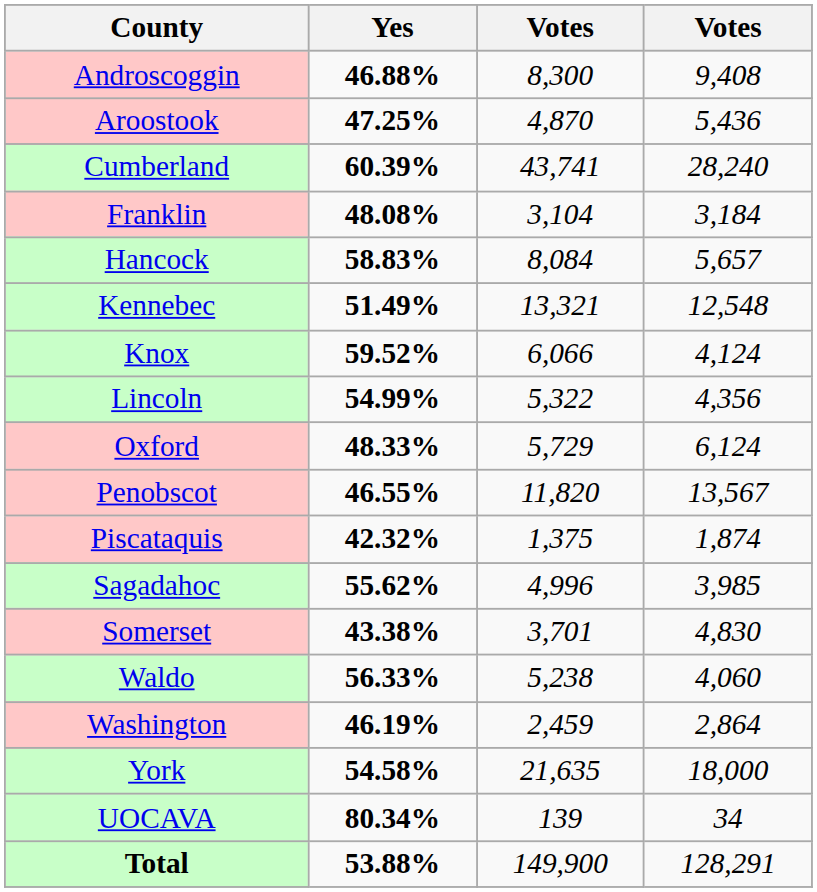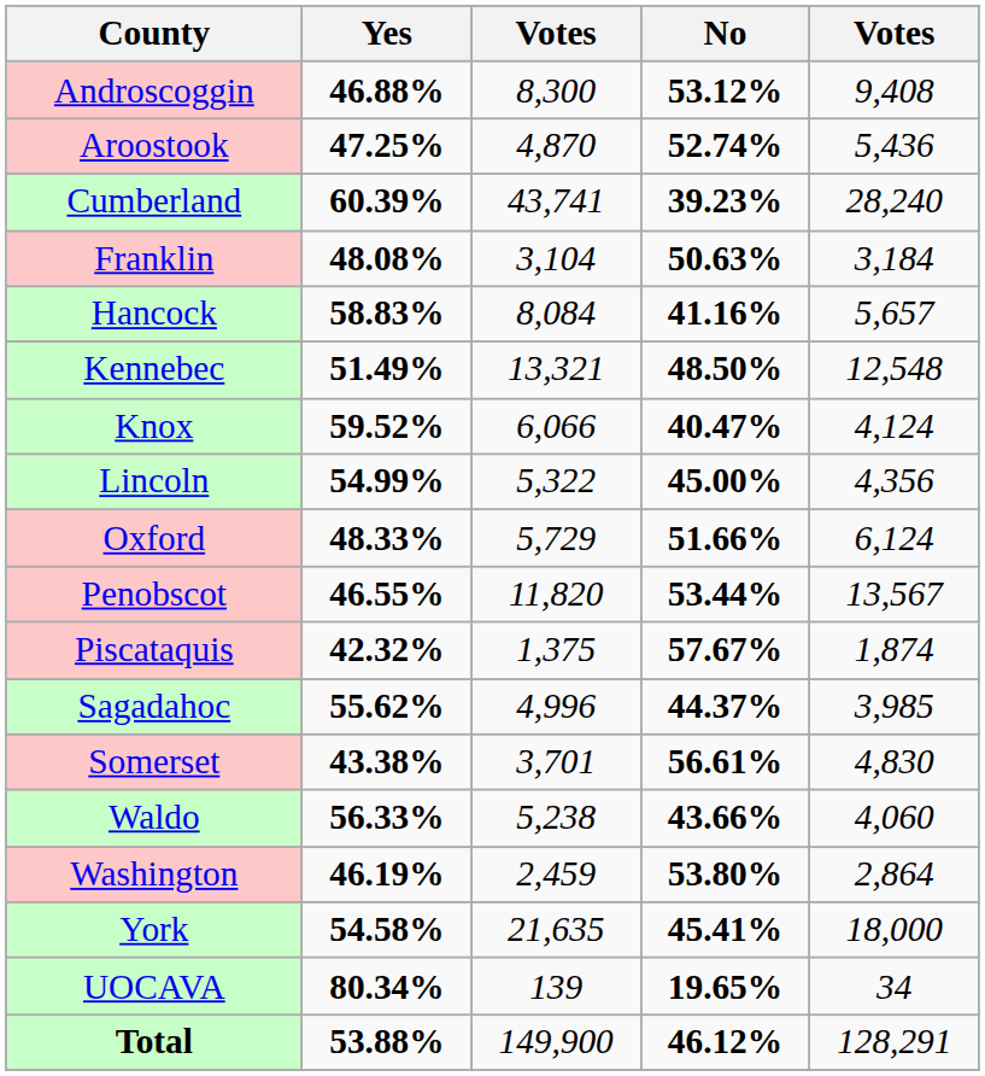 <table style="width:50%;" class="wikitable sortable">
 <tr style="background:lightgrey;">
 <th style="width:21%;">County</th>
 <th style="width:10%;">Yes</th>
 <th style="width:10%;">Votes</th>
+<th style="width:10%;">No</th>
 <th style="width:10%;">Votes</th>
 </tr>
 <tr>
 <td style="text-align:center; background:#ffc8c8;"><a href='#'>Androscoggin</a></td>
 <td style="text-align:center;"><strong>46.88%</strong></td>
 <td style="text-align:center;"><em>8,300</em></td>
+<td style="text-align:center;"><strong>53.12%</strong></td>
 <td style="text-align:center;"><em>9,408</em></td>
 </tr>
 <tr>
 <td style="text-align:center; background:#ffc8c8;"><a href='#'>Aroostook</a></td>
 <td style="text-align:center;"><strong>47.25%</strong></td>
 <td style="text-align:center;"><em>4,870</em></td>
+<td style="text-align:center;"><strong>52.74%</strong></td>
 <td style="text-align:center;"><em>5,436</em></td>
 </tr>
 <tr>
 <td style="text-align:center; background:#c8ffc8;"><a href='#'>Cumberland</a></td>
 <td style="text-align:center;"><strong>60.39%</strong></td>
 <td style="text-align:center;"><em>43,741</em></td>
+<td style="text-align:center;"><strong>39.23%</strong></td>
 <td style="text-align:center;"><em>28,240</em></td>
 </tr>
 <tr>
 <td style="text-align:center; background:#ffc8c8;"><a href='#'>Franklin</a></td>
 <td style="text-align:center;"><strong>48.08%</strong></td>
 <td style="text-align:center;"><em>3,104</em></td>
+<td style="text-align:center;"><strong>50.63%</strong></td>
 <td style="text-align:center;"><em>3,184</em></td>
 </tr>
 <tr>
 <td style="text-align:center; background:#c8ffc8;"><a href='#'>Hancock</a></td>
 <td style="text-align:center;"><strong>58.83%</strong></td>
 <td style="text-align:center;"><em>8,084</em></td>
+<td style="text-align:center;"><strong>41.16%</strong></td>
 <td style="text-align:center;"><em>5,657</em></td>
 </tr>
 <tr>
 <td style="text-align:center; background:#c8ffc8;"><a href='#'>Kennebec</a></td>
 <td style="text-align:center;"><strong>51.49%</strong></td>
 <td style="text-align:center;"><em>13,321</em></td>
+<td style="text-align:center;"><strong>48.50%</strong></td>
 <td style="text-align:center;"><em>12,548</em></td>
 </tr>
 <tr>
 <td style="text-align:center; background:#c8ffc8;"><a href='#'>Knox</a></td>
 <td style="text-align:center;"><strong>59.52%</strong></td>
 <td style="text-align:center;"><em>6,066</em></td>
+<td style="text-align:center;"><strong>40.47%</strong></td>
 <td style="text-align:center;"><em>4,124</em></td>
 </tr>
 <tr>
 <td style="text-align:center; background:#c8ffc8;"><a href='#'>Lincoln</a></td>
 <td style="text-align:center;"><strong>54.99%</strong></td>
 <td style="text-align:center;"><em>5,322</em></td>
+<td style="text-align:center;"><strong>45.00%</strong></td>
 <td style="text-align:center;"><em>4,356</em></td>
 </tr>
 <tr>
 <td style="text-align:center; background:#ffc8c8;"><a href='#'>Oxford</a></td>
 <td style="text-align:center;"><strong>48.33%</strong></td>
 <td style="text-align:center;"><em>5,729</em></td>
+<td style="text-align:center;"><strong>51.66%</strong></td>
 <td style="text-align:center;"><em>6,124</em></td>
 </tr>
 <tr>
 <td style="text-align:center; background:#ffc8c8;"><a href='#'>Penobscot</a></td>
 <td style="text-align:center;"><strong>46.55%</strong></td>
 <td style="text-align:center;"><em>11,820</em></td>
+<td style="text-align:center;"><strong>53.44%</strong></td>
 <td style="text-align:center;"><em>13,567</em></td>
 </tr>
 <tr>
 <td style="text-align:center; background:#ffc8c8;"><a href='#'>Piscataquis</a></td>
 <td style="text-align:center;"><strong>42.32%</strong></td>
 <td style="text-align:center;"><em>1,375</em></td>
+<td style="text-align:center;"><strong>57.67%</strong></td>
 <td style="text-align:center;"><em>1,874</em></td>
 </tr>
 <tr>
 <td style="text-align:center; background:#c8ffc8;"><a href='#'>Sagadahoc</a></td>
 <td style="text-align:center;"><strong>55.62%</strong></td>
 <td style="text-align:center;"><em>4,996</em></td>
+<td style="text-align:center;"><strong>44.37%</strong></td>
 <td style="text-align:center;"><em>3,985</em></td>
 </tr>
 <tr>
 <td style="text-align:center; background:#ffc8c8;"><a href='#'>Somerset</a></td>
 <td style="text-align:center;"><strong>43.38%</strong></td>
 <td style="text-align:center;"><em>3,701</em></td>
+<td style="text-align:center;"><strong>56.61%</strong></td>
 <td style="text-align:center;"><em>4,830</em></td>
 </tr>
 <tr>
 <td style="text-align:center; background:#c8ffc8;"><a href='#'>Waldo</a></td>
 <td style="text-align:center;"><strong>56.33%</strong></td>
 <td style="text-align:center;"><em>5,238</em></td>
+<td style="text-align:center;"><strong>43.66%</strong></td>
 <td style="text-align:center;"><em>4,060</em></td>
 </tr>
 <tr>
 <td style="text-align:center; background:#ffc8c8;"><a href='#'>Washington</a></td>
 <td style="text-align:center;"><strong>46.19%</strong></td>
 <td style="text-align:center;"><em>2,459</em></td>
+<td style="text-align:center;"><strong>53.80%</strong></td>
 <td style="text-align:center;"><em>2,864</em></td>
 </tr>
 <tr>
 <td style="text-align:center; background:#c8ffc8;"><a href='#'>York</a></td>
 <td style="text-align:center;"><strong>54.58%</strong></td>
 <td style="text-align:center;"><em>21,635</em></td>
+<td style="text-align:center;"><strong>45.41%</strong></td>
 <td style="text-align:center;"><em>18,000</em></td>
 </tr>
 <tr>
 <td style="text-align:center; background:#c8ffc8;"><a href='#'>UOCAVA</a></td>
 <td style="text-align:center;"><strong>80.34%</strong></td>
 <td style="text-align:center;"><em>139</em></td>
+<td style="text-align:center;"><strong>19.65%</strong></td>
 <td style="text-align:center;"><em>34</em></td>
 </tr>
 <tr>
 <td style="text-align:center; background:#c8ffc8;"><strong>Total</strong></td>
 <td style="text-align:center;"><strong>53.88%</strong></td>
 <td style="text-align:center;"><em>149,900</em></td>
+<td style="text-align:center;"><strong>46.12%</strong></td>
 <td style="text-align:center;"><em>128,291</em></td>
 </tr>
 </table>
